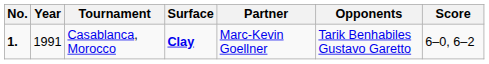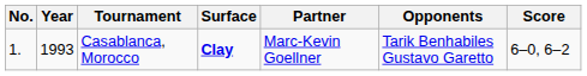 <table class="sortable wikitable">
 <tr>
 <th style="width:20px">No.</th>
 <th style="width:30px">Year</th>
 <th style="width:140px">Tournament</th>
 <th style="width:50px">Surface</th>
 <th style="width:160px">Partner</th>
 <th style="width:160px">Opponents</th>
 <th style="width:90px" class="unsortable">Score</th>
 </tr>
 <tr>
-<td><strong>1.</strong></td>
-<td>1991</td>
+<td>1.</td>
+<td>1993</td>
 <td><a href='#'>Casablanca</a>, <a href='#'>Morocco</a></td>
 <td><strong><a href='#'>Clay</a></strong></td>
 <td> <a href='#'>Marc-Kevin Goellner</a></td>
 <td> <a href='#'>Tarik Benhabiles</a><br> <a href='#'>Gustavo Garetto</a></td>
 <td>6–0, 6–2</td>
 </tr>
 </table>
